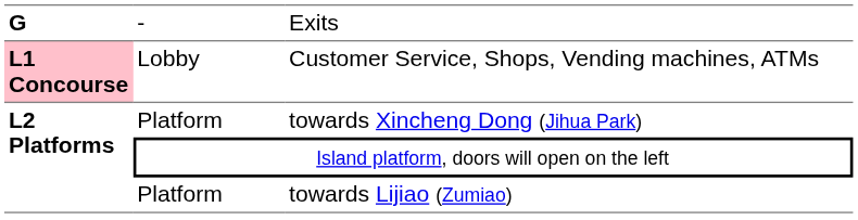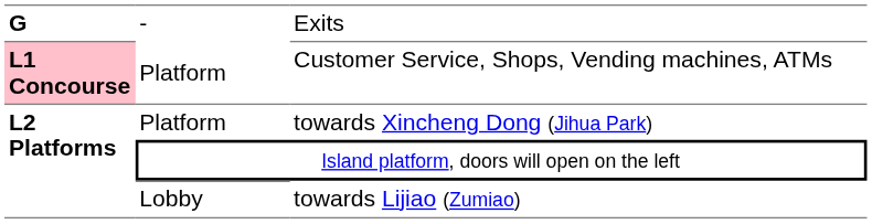 <table table border=0 cellspacing=0 cellpadding=3>
 <tr>
 <td style="border-top:solid 1px gray;" width=50 valign=top><strong>G</strong></td>
 <td style="border-top:solid 1px gray;" width=100 valign=top>-</td>
 <td style="border-top:solid 1px gray;" width=390 valign=top>Exits</td>
 </tr>
 <tr>
 <td style="background: pink; border-bottom:solid 1px gray; border-top:solid 1px gray;" valign=top width=50><strong>L1<br>Concourse</strong></td>
-<td style="border-bottom:solid 1px gray; border-top:solid 1px gray;" valign=top width=100>Lobby</td>
+<td style="border-bottom:solid 1px gray;">Platform </td>
 <td style="border-bottom:solid 1px gray; border-top:solid 1px gray;" valign=top width=390>Customer Service, Shops, Vending machines, ATMs</td>
 </tr>
 <tr>
 <td style="border-bottom:solid 1px gray;" rowspan=4 valign=top><strong>L2<br>Platforms</strong></td>
 <td>Platform </td>
 <td>  towards <a href='#'>Xincheng Dong</a> <small>(<a href='#'>Jihua Park</a>)</small></td>
 </tr>
 <tr>
 <td style="border-right:solid 2px black;border-left:solid 2px black;border-top:solid 2px black;border-bottom:solid 2px black;text-align:center;" colspan=2><small><a href='#'>Island platform</a>, doors will open on the left</small></td>
 </tr>
 <tr>
-<td style="border-bottom:solid 1px gray;">Platform </td>
+<td style="border-bottom:solid 1px gray; border-top:solid 1px gray;" valign=top width=100>Lobby</td>
 <td style="border-bottom:solid 1px gray;"> towards <a href='#'>Lijiao</a> <small>(<a href='#'>Zumiao</a>)</small> </td>
 </tr>
 </table>
